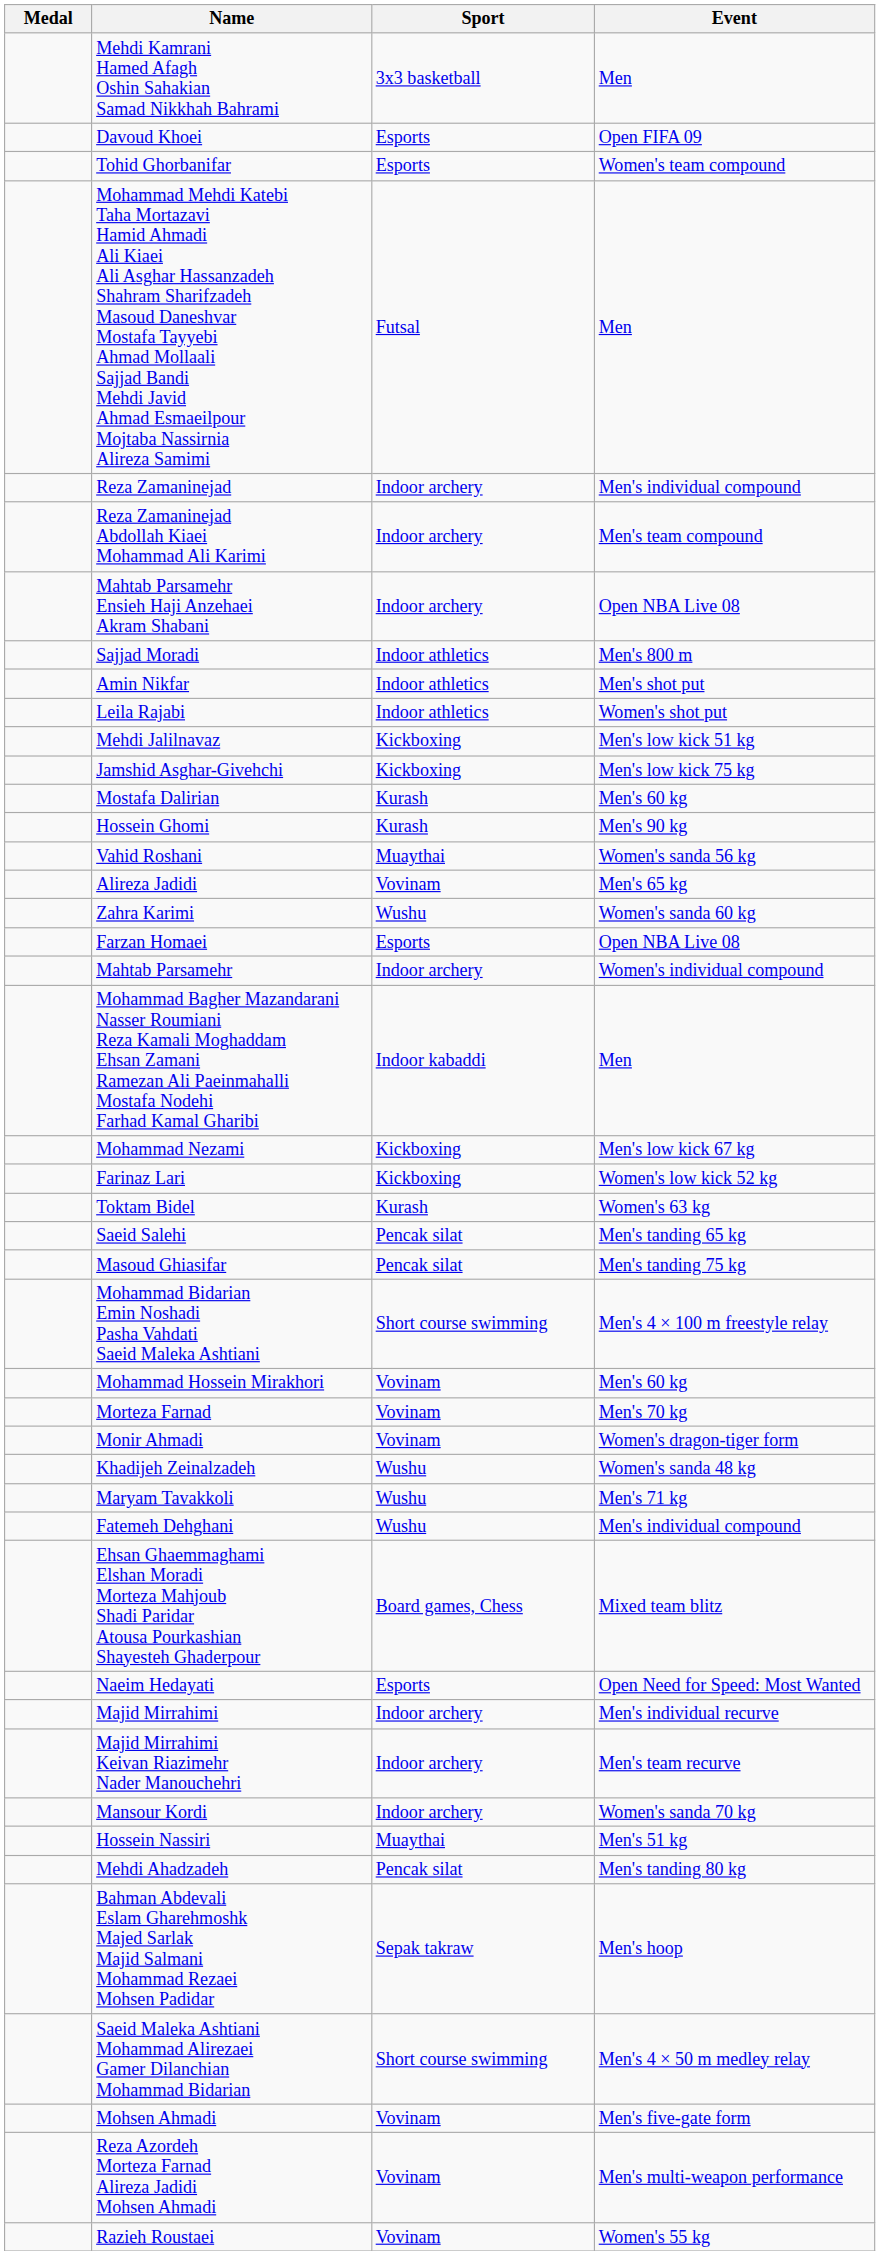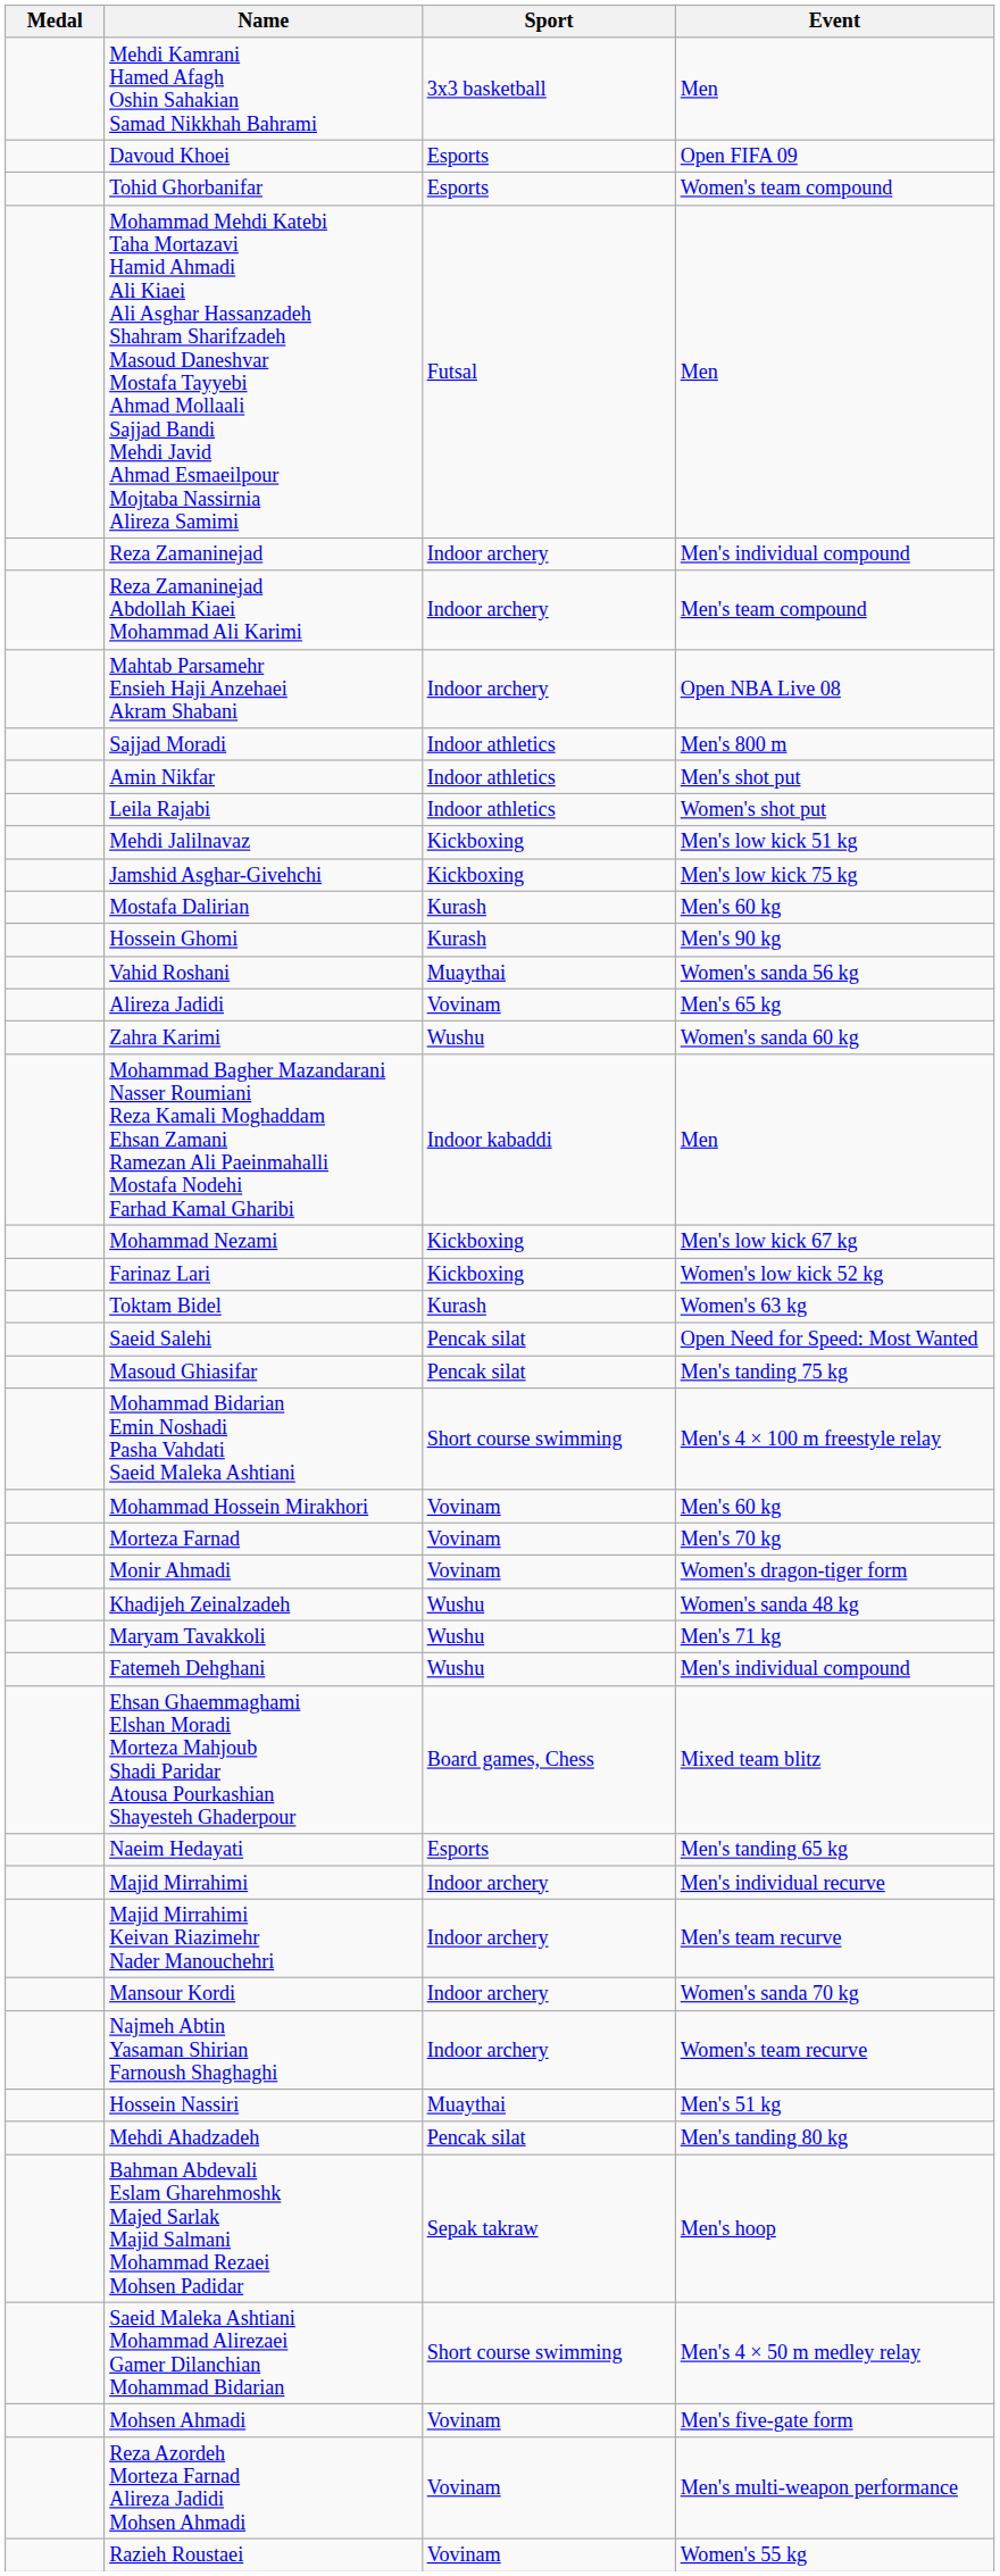 <table class="wikitable sortable" style="text-align:left;">
 <tr>
 <th width="70">Medal</th>
 <th width="240">Name</th>
 <th width="190">Sport</th>
 <th width="240">Event</th>
 </tr>
 <tr>
 <td></td>
 <td><a href='#'>Mehdi Kamrani</a><br><a href='#'>Hamed Afagh</a><br><a href='#'>Oshin Sahakian</a><br><a href='#'>Samad Nikkhah Bahrami</a></td>
 <td><a href='#'>3x3 basketball</a></td>
 <td><a href='#'>Men</a></td>
 </tr>
 <tr>
 <td></td>
 <td><a href='#'>Davoud Khoei</a></td>
 <td><a href='#'>Esports</a></td>
 <td><a href='#'>Open FIFA 09</a></td>
 </tr>
 <tr>
 <td></td>
 <td><a href='#'>Tohid Ghorbanifar</a></td>
 <td><a href='#'>Esports</a></td>
 <td><a href='#'>Women's team compound</a></td>
 </tr>
 <tr>
 <td></td>
 <td><a href='#'>Mohammad Mehdi Katebi</a><br><a href='#'>Taha Mortazavi</a><br><a href='#'>Hamid Ahmadi</a><br><a href='#'>Ali Kiaei</a><br><a href='#'>Ali Asghar Hassanzadeh</a><br><a href='#'>Shahram Sharifzadeh</a><br><a href='#'>Masoud Daneshvar</a><br><a href='#'>Mostafa Tayyebi</a><br><a href='#'>Ahmad Mollaali</a><br><a href='#'>Sajjad Bandi</a><br><a href='#'>Mehdi Javid</a><br><a href='#'>Ahmad Esmaeilpour</a><br><a href='#'>Mojtaba Nassirnia</a><br><a href='#'>Alireza Samimi</a></td>
 <td><a href='#'>Futsal</a></td>
 <td><a href='#'>Men</a></td>
 </tr>
 <tr>
 <td></td>
 <td><a href='#'>Reza Zamaninejad</a></td>
 <td><a href='#'>Indoor archery</a></td>
 <td><a href='#'>Men's individual compound</a></td>
 </tr>
 <tr>
 <td></td>
 <td><a href='#'>Reza Zamaninejad</a><br><a href='#'>Abdollah Kiaei</a><br><a href='#'>Mohammad Ali Karimi</a></td>
 <td><a href='#'>Indoor archery</a></td>
 <td><a href='#'>Men's team compound</a></td>
 </tr>
 <tr>
 <td></td>
 <td><a href='#'>Mahtab Parsamehr</a><br><a href='#'>Ensieh Haji Anzehaei</a><br><a href='#'>Akram Shabani</a></td>
 <td><a href='#'>Indoor archery</a></td>
 <td><a href='#'>Open NBA Live 08</a></td>
 </tr>
 <tr>
 <td></td>
 <td><a href='#'>Sajjad Moradi</a></td>
 <td><a href='#'>Indoor athletics</a></td>
 <td><a href='#'>Men's 800 m</a></td>
 </tr>
 <tr>
 <td></td>
 <td><a href='#'>Amin Nikfar</a></td>
 <td><a href='#'>Indoor athletics</a></td>
 <td><a href='#'>Men's shot put</a></td>
 </tr>
 <tr>
 <td></td>
 <td><a href='#'>Leila Rajabi</a></td>
 <td><a href='#'>Indoor athletics</a></td>
 <td><a href='#'>Women's shot put</a></td>
 </tr>
 <tr>
 <td></td>
 <td><a href='#'>Mehdi Jalilnavaz</a></td>
 <td><a href='#'>Kickboxing</a></td>
 <td><a href='#'>Men's low kick 51 kg</a></td>
 </tr>
 <tr>
 <td></td>
 <td><a href='#'>Jamshid Asghar-Givehchi</a></td>
 <td><a href='#'>Kickboxing</a></td>
 <td><a href='#'>Men's low kick 75 kg</a></td>
 </tr>
 <tr>
 <td></td>
 <td><a href='#'>Mostafa Dalirian</a></td>
 <td><a href='#'>Kurash</a></td>
 <td><a href='#'>Men's 60 kg</a></td>
 </tr>
 <tr>
 <td></td>
 <td><a href='#'>Hossein Ghomi</a></td>
 <td><a href='#'>Kurash</a></td>
 <td><a href='#'>Men's 90 kg</a></td>
 </tr>
 <tr>
 <td></td>
 <td><a href='#'>Vahid Roshani</a></td>
 <td><a href='#'>Muaythai</a></td>
 <td><a href='#'>Women's sanda 56 kg</a></td>
 </tr>
 <tr>
 <td></td>
 <td><a href='#'>Alireza Jadidi</a></td>
 <td><a href='#'>Vovinam</a></td>
 <td><a href='#'>Men's 65 kg</a></td>
 </tr>
 <tr>
 <td></td>
 <td><a href='#'>Zahra Karimi</a></td>
 <td><a href='#'>Wushu</a></td>
 <td><a href='#'>Women's sanda 60 kg</a></td>
 </tr>
 <tr>
 <td></td>
-<td><a href='#'>Farzan Homaei</a></td>
-<td><a href='#'>Esports</a></td>
-<td><a href='#'>Open NBA Live 08</a></td>
-</tr>
-<tr>
-<td></td>
-<td><a href='#'>Mahtab Parsamehr</a></td>
-<td><a href='#'>Indoor archery</a></td>
-<td><a href='#'>Women's individual compound</a></td>
-</tr>
-<tr>
-<td></td>
 <td><a href='#'>Mohammad Bagher Mazandarani</a><br><a href='#'>Nasser Roumiani</a><br><a href='#'>Reza Kamali Moghaddam</a><br><a href='#'>Ehsan Zamani</a><br><a href='#'>Ramezan Ali Paeinmahalli</a><br><a href='#'>Mostafa Nodehi</a><br><a href='#'>Farhad Kamal Gharibi</a></td>
 <td><a href='#'>Indoor kabaddi</a></td>
 <td><a href='#'>Men</a></td>
 </tr>
 <tr>
 <td></td>
 <td><a href='#'>Mohammad Nezami</a></td>
 <td><a href='#'>Kickboxing</a></td>
 <td><a href='#'>Men's low kick 67 kg</a></td>
 </tr>
 <tr>
 <td></td>
 <td><a href='#'>Farinaz Lari</a></td>
 <td><a href='#'>Kickboxing</a></td>
 <td><a href='#'>Women's low kick 52 kg</a></td>
 </tr>
 <tr>
 <td></td>
 <td><a href='#'>Toktam Bidel</a></td>
 <td><a href='#'>Kurash</a></td>
 <td><a href='#'>Women's 63 kg</a></td>
 </tr>
 <tr>
 <td></td>
 <td><a href='#'>Saeid Salehi</a></td>
 <td><a href='#'>Pencak silat</a></td>
-<td><a href='#'>Men's tanding 65 kg</a></td>
+<td><a href='#'>Open Need for Speed: Most Wanted</a></td>
 </tr>
 <tr>
 <td></td>
 <td><a href='#'>Masoud Ghiasifar</a></td>
 <td><a href='#'>Pencak silat</a></td>
 <td><a href='#'>Men's tanding 75 kg</a></td>
 </tr>
 <tr>
 <td></td>
 <td><a href='#'>Mohammad Bidarian</a><br><a href='#'>Emin Noshadi</a><br><a href='#'>Pasha Vahdati</a><br><a href='#'>Saeid Maleka Ashtiani</a></td>
 <td><a href='#'>Short course swimming</a></td>
 <td><a href='#'>Men's 4 × 100 m freestyle relay</a></td>
 </tr>
 <tr>
 <td></td>
 <td><a href='#'>Mohammad Hossein Mirakhori</a></td>
 <td><a href='#'>Vovinam</a></td>
 <td><a href='#'>Men's 60 kg</a></td>
 </tr>
 <tr>
 <td></td>
 <td><a href='#'>Morteza Farnad</a></td>
 <td><a href='#'>Vovinam</a></td>
 <td><a href='#'>Men's 70 kg</a></td>
 </tr>
 <tr>
 <td></td>
 <td><a href='#'>Monir Ahmadi</a></td>
 <td><a href='#'>Vovinam</a></td>
 <td><a href='#'>Women's dragon-tiger form</a></td>
 </tr>
 <tr>
 <td></td>
 <td><a href='#'>Khadijeh Zeinalzadeh</a></td>
 <td><a href='#'>Wushu</a></td>
 <td><a href='#'>Women's sanda 48 kg</a></td>
 </tr>
 <tr>
 <td></td>
 <td><a href='#'>Maryam Tavakkoli</a></td>
 <td><a href='#'>Wushu</a></td>
 <td><a href='#'>Men's 71 kg</a></td>
 </tr>
 <tr>
 <td></td>
 <td><a href='#'>Fatemeh Dehghani</a></td>
 <td><a href='#'>Wushu</a></td>
 <td><a href='#'>Men's individual compound</a></td>
 </tr>
 <tr>
 <td></td>
 <td><a href='#'>Ehsan Ghaemmaghami</a><br><a href='#'>Elshan Moradi</a><br><a href='#'>Morteza Mahjoub</a><br><a href='#'>Shadi Paridar</a><br><a href='#'>Atousa Pourkashian</a><br><a href='#'>Shayesteh Ghaderpour</a></td>
 <td><a href='#'>Board games, Chess</a></td>
 <td><a href='#'>Mixed team blitz</a></td>
 </tr>
 <tr>
 <td></td>
 <td><a href='#'>Naeim Hedayati</a></td>
 <td><a href='#'>Esports</a></td>
-<td><a href='#'>Open Need for Speed: Most Wanted</a></td>
+<td><a href='#'>Men's tanding 65 kg</a></td>
 </tr>
 <tr>
 <td></td>
 <td><a href='#'>Majid Mirrahimi</a></td>
 <td><a href='#'>Indoor archery</a></td>
 <td><a href='#'>Men's individual recurve</a></td>
 </tr>
 <tr>
 <td></td>
 <td><a href='#'>Majid Mirrahimi</a><br><a href='#'>Keivan Riazimehr</a><br><a href='#'>Nader Manouchehri</a></td>
 <td><a href='#'>Indoor archery</a></td>
 <td><a href='#'>Men's team recurve</a></td>
 </tr>
 <tr>
 <td></td>
 <td><a href='#'>Mansour Kordi</a></td>
 <td><a href='#'>Indoor archery</a></td>
 <td><a href='#'>Women's sanda 70 kg</a></td>
+</tr>
+<tr>
+<td></td>
+<td><a href='#'>Najmeh Abtin</a><br><a href='#'>Yasaman Shirian</a><br><a href='#'>Farnoush Shaghaghi</a></td>
+<td><a href='#'>Indoor archery</a></td>
+<td><a href='#'>Women's team recurve</a></td>
 </tr>
 <tr>
 <td></td>
 <td><a href='#'>Hossein Nassiri</a></td>
 <td><a href='#'>Muaythai</a></td>
 <td><a href='#'>Men's 51 kg</a></td>
 </tr>
 <tr>
 <td></td>
 <td><a href='#'>Mehdi Ahadzadeh</a></td>
 <td><a href='#'>Pencak silat</a></td>
 <td><a href='#'>Men's tanding 80 kg</a></td>
 </tr>
 <tr>
 <td></td>
 <td><a href='#'>Bahman Abdevali</a><br><a href='#'>Eslam Gharehmoshk</a><br><a href='#'>Majed Sarlak</a><br><a href='#'>Majid Salmani</a><br><a href='#'>Mohammad Rezaei</a><br><a href='#'>Mohsen Padidar</a></td>
 <td><a href='#'>Sepak takraw</a></td>
 <td><a href='#'>Men's hoop</a></td>
 </tr>
 <tr>
 <td></td>
 <td><a href='#'>Saeid Maleka Ashtiani</a><br><a href='#'>Mohammad Alirezaei</a><br><a href='#'>Gamer Dilanchian</a><br><a href='#'>Mohammad Bidarian</a></td>
 <td><a href='#'>Short course swimming</a></td>
 <td><a href='#'>Men's 4 × 50 m medley relay</a></td>
 </tr>
 <tr>
 <td></td>
 <td><a href='#'>Mohsen Ahmadi</a></td>
 <td><a href='#'>Vovinam</a></td>
 <td><a href='#'>Men's five-gate form</a></td>
 </tr>
 <tr>
 <td></td>
 <td><a href='#'>Reza Azordeh</a><br><a href='#'>Morteza Farnad</a><br><a href='#'>Alireza Jadidi</a><br><a href='#'>Mohsen Ahmadi</a></td>
 <td><a href='#'>Vovinam</a></td>
 <td><a href='#'>Men's multi-weapon performance</a></td>
 </tr>
 <tr>
 <td></td>
 <td><a href='#'>Razieh Roustaei</a></td>
 <td><a href='#'>Vovinam</a></td>
 <td><a href='#'>Women's 55 kg</a></td>
 </tr>
 </table>
